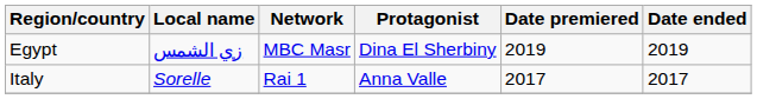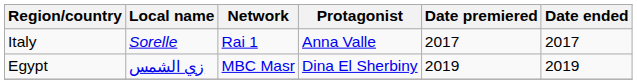 <table class="wikitable">
 <tr>
 <th>Region/country</th>
 <th>Local name</th>
 <th>Network</th>
 <th>Protagonist</th>
 <th>Date premiered</th>
 <th>Date ended</th>
 </tr>
 <tr>
+<td>Italy</td>
+<td><em><a href='#'>Sorelle</a></em></td>
+<td><a href='#'>Rai 1</a></td>
+<td><a href='#'>Anna Valle</a></td>
+<td>2017</td>
+<td>2017</td>
+</tr>
+<tr>
 <td>Egypt</td>
 <td><a href='#'>زي الشمس</a></td>
 <td><a href='#'>MBC Masr</a></td>
 <td><a href='#'>Dina El Sherbiny</a></td>
 <td>2019</td>
 <td>2019</td>
 </tr>
 <tr>
-<td>Italy</td>
-<td><em><a href='#'>Sorelle</a></em></td>
-<td><a href='#'>Rai 1</a></td>
-<td><a href='#'>Anna Valle</a></td>
-<td>2017</td>
-<td>2017</td>
-</tr>
-<tr>
 </tr>
 </table>
